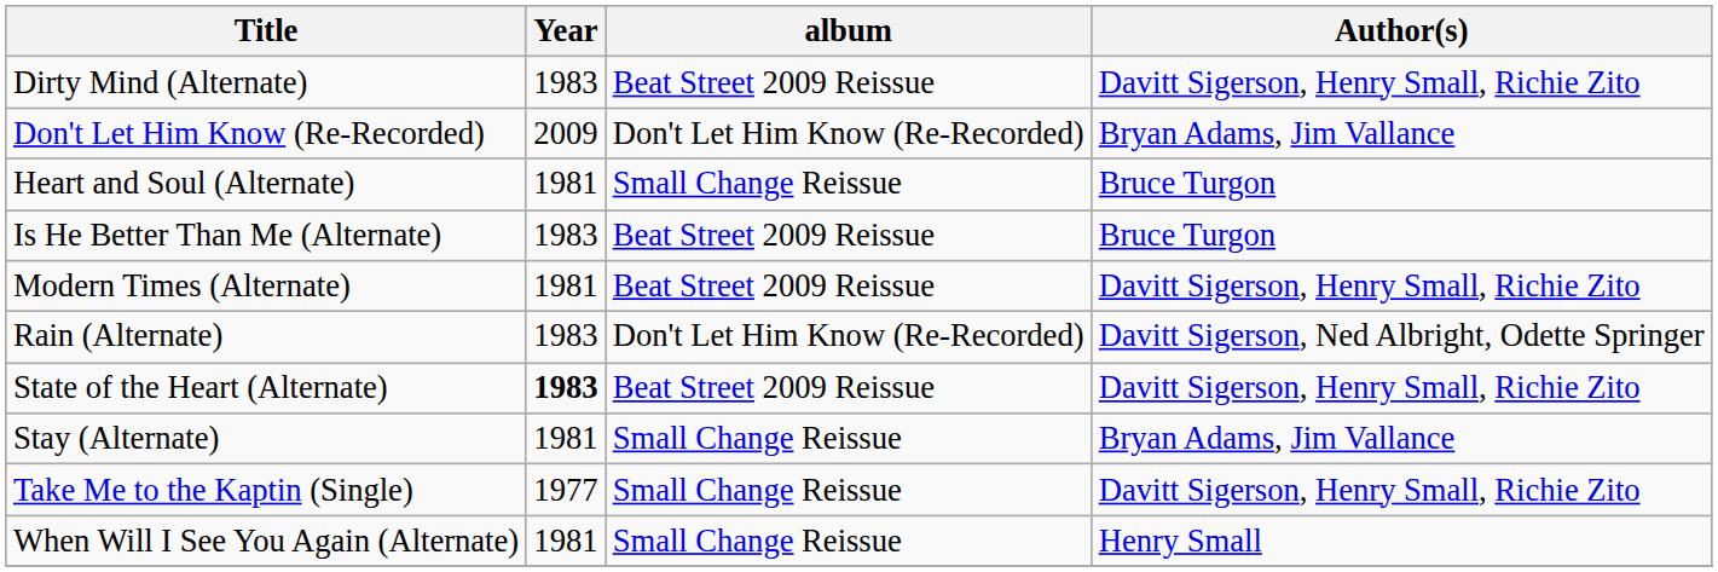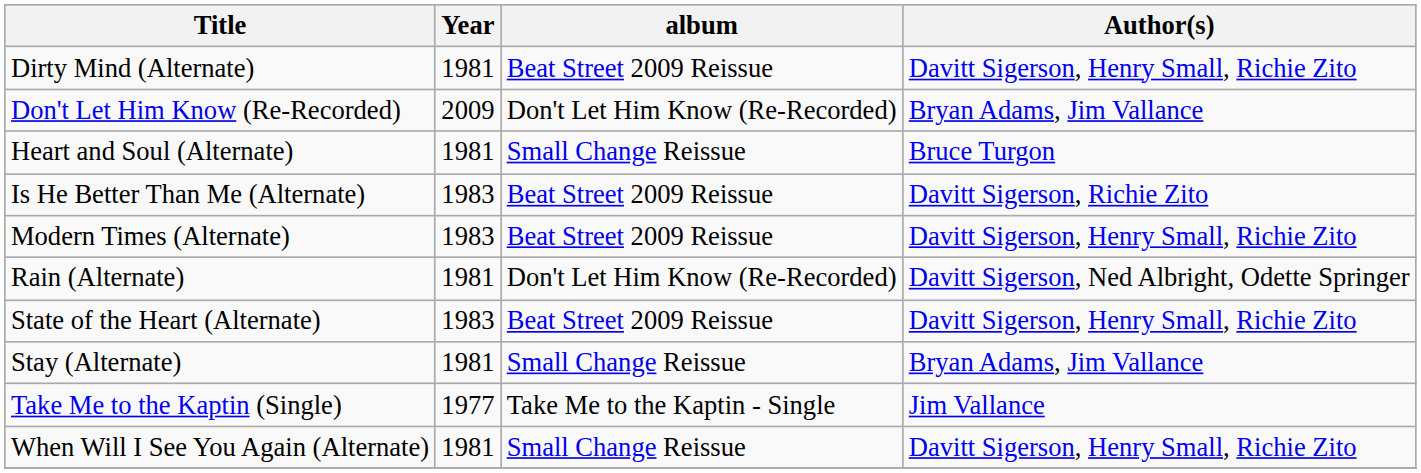 <table class="wikitable sortable">
 <tr>
 <th>Title</th>
 <th>Year</th>
 <th>album</th>
 <th>Author(s)</th>
 </tr>
 <tr>
 <td>Dirty Mind (Alternate)</td>
-<td>1983</td>
+<td>1981</td>
 <td><a href='#'>Beat Street</a> 2009 Reissue</td>
 <td><a href='#'>Davitt Sigerson</a>, <a href='#'>Henry Small</a>, <a href='#'>Richie Zito</a></td>
 </tr>
 <tr>
 <td><a href='#'>Don't Let Him Know</a> (Re-Recorded)</td>
 <td>2009</td>
 <td>Don't Let Him Know (Re-Recorded)</td>
 <td><a href='#'>Bryan Adams</a>, <a href='#'>Jim Vallance</a></td>
 </tr>
 <tr>
 <td>Heart and Soul (Alternate)</td>
 <td>1981</td>
 <td><a href='#'>Small Change</a> Reissue</td>
 <td><a href='#'>Bruce Turgon</a></td>
 </tr>
 <tr>
 <td>Is He Better Than Me (Alternate)</td>
 <td>1983</td>
 <td><a href='#'>Beat Street</a> 2009 Reissue</td>
-<td><a href='#'>Bruce Turgon</a></td>
+<td><a href='#'>Davitt Sigerson</a>, <a href='#'>Richie Zito</a></td>
 </tr>
 <tr>
 <td>Modern Times (Alternate)</td>
-<td>1981</td>
+<td>1983</td>
 <td><a href='#'>Beat Street</a> 2009 Reissue</td>
 <td><a href='#'>Davitt Sigerson</a>, <a href='#'>Henry Small</a>, <a href='#'>Richie Zito</a></td>
 </tr>
 <tr>
 <td>Rain (Alternate)</td>
-<td>1983</td>
+<td>1981</td>
 <td>Don't Let Him Know (Re-Recorded)</td>
 <td><a href='#'>Davitt Sigerson</a>, Ned Albright, Odette Springer</td>
 </tr>
 <tr>
 <td>State of the Heart (Alternate)</td>
-<td><strong>1983</strong></td>
+<td>1983</td>
 <td><a href='#'>Beat Street</a> 2009 Reissue</td>
 <td><a href='#'>Davitt Sigerson</a>, <a href='#'>Henry Small</a>, <a href='#'>Richie Zito</a></td>
 </tr>
 <tr>
 <td>Stay (Alternate)</td>
 <td>1981</td>
 <td><a href='#'>Small Change</a> Reissue</td>
 <td><a href='#'>Bryan Adams</a>, <a href='#'>Jim Vallance</a></td>
 </tr>
 <tr>
 <td><a href='#'>Take Me to the Kaptin</a> (Single)</td>
 <td>1977</td>
-<td><a href='#'>Small Change</a> Reissue</td>
-<td><a href='#'>Davitt Sigerson</a>, <a href='#'>Henry Small</a>, <a href='#'>Richie Zito</a></td>
+<td>Take Me to the Kaptin - Single</td>
+<td><a href='#'>Jim Vallance</a></td>
 </tr>
 <tr>
 <td>When Will I See You Again (Alternate)</td>
 <td>1981</td>
 <td><a href='#'>Small Change</a> Reissue</td>
-<td><a href='#'>Henry Small</a></td>
+<td><a href='#'>Davitt Sigerson</a>, <a href='#'>Henry Small</a>, <a href='#'>Richie Zito</a></td>
 </tr>
 <tr>
 </tr>
 </table>
